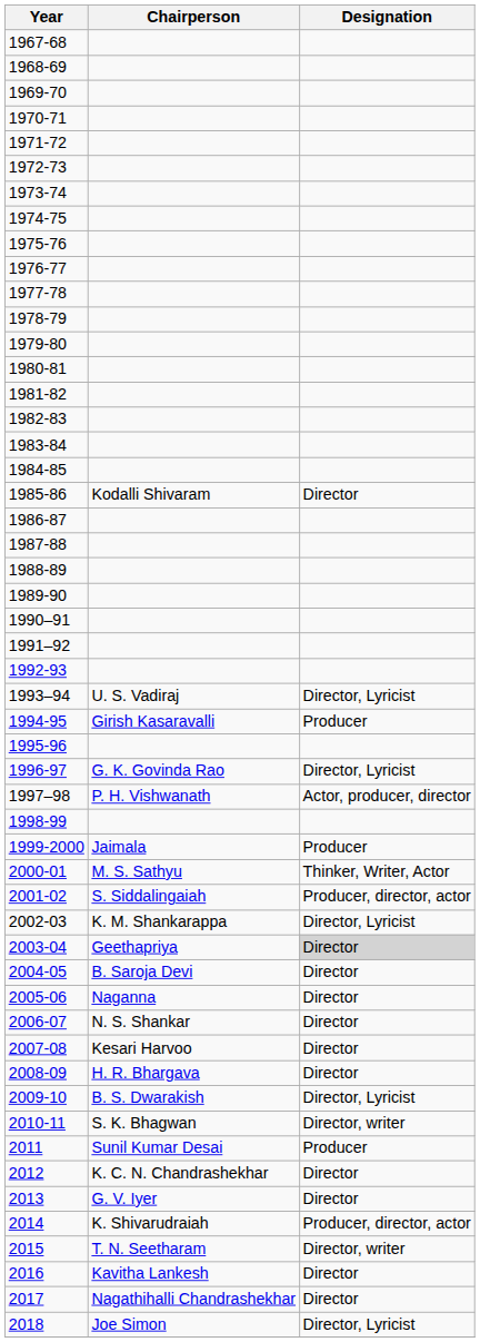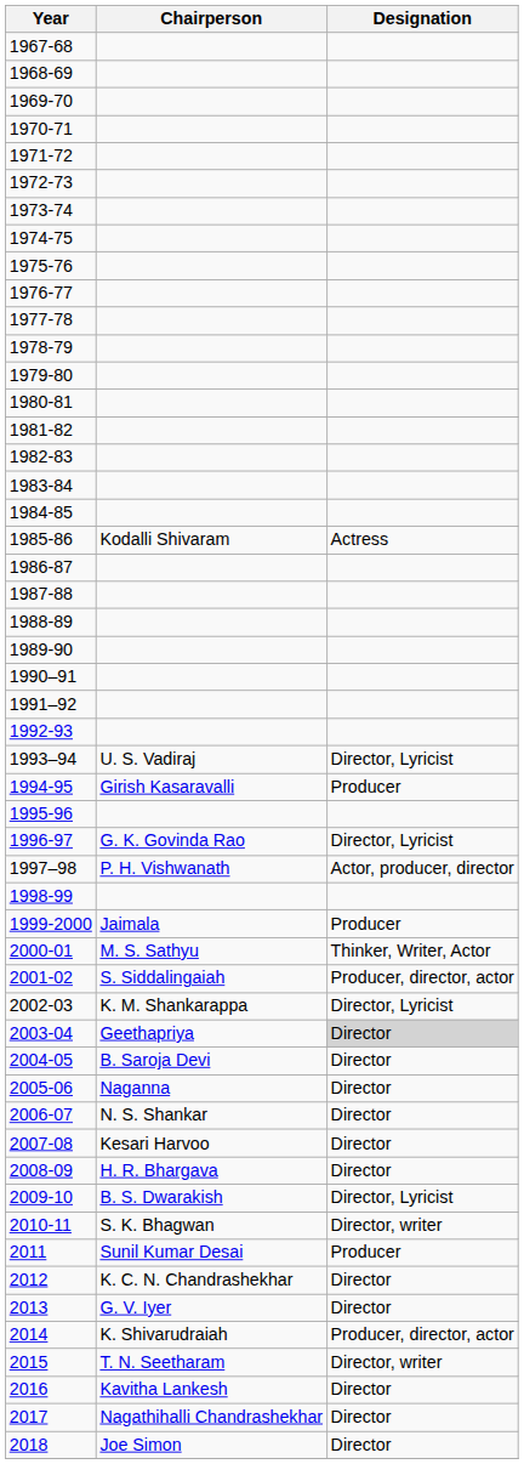 <table class="wikitable">
 <tr>
 <th>Year</th>
 <th>Chairperson</th>
 <th>Designation</th>
 </tr>
 <tr>
 <td>1967-68</td>
 <td></td>
 <td></td>
 </tr>
 <tr>
 <td>1968-69</td>
 <td></td>
 <td></td>
 </tr>
 <tr>
 <td>1969-70</td>
 <td></td>
 <td></td>
 </tr>
 <tr>
 <td>1970-71</td>
 <td></td>
 <td></td>
 </tr>
 <tr>
 <td>1971-72</td>
 <td></td>
 <td></td>
 </tr>
 <tr>
 <td>1972-73</td>
 <td></td>
 <td></td>
 </tr>
 <tr>
 <td>1973-74</td>
 <td></td>
 <td></td>
 </tr>
 <tr>
 <td>1974-75</td>
 <td></td>
 <td></td>
 </tr>
 <tr>
 <td>1975-76</td>
 <td></td>
 <td></td>
 </tr>
 <tr>
 <td>1976-77</td>
 <td></td>
 <td></td>
 </tr>
 <tr>
 <td>1977-78</td>
 <td></td>
 <td></td>
 </tr>
 <tr>
 <td>1978-79</td>
 <td></td>
 <td></td>
 </tr>
 <tr>
 <td>1979-80</td>
 <td></td>
 <td></td>
 </tr>
 <tr>
 <td>1980-81</td>
 <td></td>
 <td></td>
 </tr>
 <tr>
 <td>1981-82</td>
 <td></td>
 <td></td>
 </tr>
 <tr>
 <td>1982-83</td>
 <td></td>
 <td></td>
 </tr>
 <tr>
 <td>1983-84</td>
 <td></td>
 <td></td>
 </tr>
 <tr>
 <td>1984-85</td>
 <td></td>
 <td></td>
 </tr>
 <tr>
 <td>1985-86</td>
 <td>Kodalli Shivaram</td>
-<td>Director</td>
+<td>Actress</td>
 </tr>
 <tr>
 <td>1986-87</td>
 <td></td>
 <td></td>
 </tr>
 <tr>
 <td>1987-88</td>
 <td></td>
 <td></td>
 </tr>
 <tr>
 <td>1988-89</td>
 <td></td>
 <td></td>
 </tr>
 <tr>
 <td>1989-90</td>
 <td></td>
 <td></td>
 </tr>
 <tr>
 <td>1990–91</td>
 <td></td>
 <td></td>
 </tr>
 <tr>
 <td>1991–92</td>
 <td></td>
 <td></td>
 </tr>
 <tr>
 <td><a href='#'>1992-93</a></td>
 <td></td>
 <td></td>
 </tr>
 <tr>
 <td>1993–94</td>
 <td>U. S. Vadiraj</td>
 <td>Director, Lyricist</td>
 </tr>
 <tr>
 <td><a href='#'>1994-95</a></td>
 <td><a href='#'>Girish Kasaravalli</a></td>
 <td>Producer</td>
 </tr>
 <tr>
 <td><a href='#'>1995-96</a></td>
 <td></td>
 <td></td>
 </tr>
 <tr>
 <td><a href='#'>1996-97</a></td>
 <td><a href='#'>G. K. Govinda Rao</a></td>
 <td>Director, Lyricist</td>
 </tr>
 <tr>
 <td>1997–98</td>
 <td><a href='#'>P. H. Vishwanath</a></td>
 <td>Actor, producer, director</td>
 </tr>
 <tr>
 <td><a href='#'>1998-99</a></td>
 <td></td>
 <td></td>
 </tr>
 <tr>
 <td><a href='#'>1999-2000</a></td>
 <td><a href='#'>Jaimala</a></td>
 <td>Producer</td>
 </tr>
 <tr>
 <td><a href='#'>2000-01</a></td>
 <td><a href='#'>M. S. Sathyu</a></td>
 <td>Thinker, Writer, Actor</td>
 </tr>
 <tr>
 <td><a href='#'>2001-02</a></td>
 <td><a href='#'>S. Siddalingaiah</a></td>
 <td>Producer, director, actor</td>
 </tr>
 <tr>
 <td>2002-03</td>
 <td>K. M. Shankarappa</td>
 <td>Director, Lyricist</td>
 </tr>
 <tr>
 <td><a href='#'>2003-04</a></td>
 <td><a href='#'>Geethapriya</a></td>
 <td style="background: lightgrey;">Director</td>
 </tr>
 <tr>
 <td><a href='#'>2004-05</a></td>
 <td><a href='#'>B. Saroja Devi</a></td>
 <td>Director</td>
 </tr>
 <tr>
 <td><a href='#'>2005-06</a></td>
 <td><a href='#'>Naganna</a></td>
 <td>Director</td>
 </tr>
 <tr>
 <td><a href='#'>2006-07</a></td>
 <td>N. S. Shankar</td>
 <td>Director</td>
 </tr>
 <tr>
 <td><a href='#'>2007-08</a></td>
 <td>Kesari Harvoo</td>
 <td>Director</td>
 </tr>
 <tr>
 <td><a href='#'>2008-09</a></td>
 <td><a href='#'>H. R. Bhargava</a></td>
 <td>Director</td>
 </tr>
 <tr>
 <td><a href='#'>2009-10</a></td>
 <td><a href='#'>B. S. Dwarakish</a></td>
 <td>Director, Lyricist</td>
 </tr>
 <tr>
 <td><a href='#'>2010-11</a></td>
 <td>S. K. Bhagwan</td>
 <td>Director, writer</td>
 </tr>
 <tr>
 <td><a href='#'>2011</a></td>
 <td><a href='#'>Sunil Kumar Desai</a></td>
 <td>Producer</td>
 </tr>
 <tr>
 <td><a href='#'>2012</a></td>
 <td>K. C. N. Chandrashekhar</td>
 <td>Director</td>
 </tr>
 <tr>
 <td><a href='#'>2013</a></td>
 <td><a href='#'>G. V. Iyer</a></td>
 <td>Director</td>
 </tr>
 <tr>
 <td><a href='#'>2014</a></td>
 <td>K. Shivarudraiah</td>
 <td>Producer, director, actor</td>
 </tr>
 <tr>
 <td><a href='#'>2015</a></td>
 <td><a href='#'>T. N. Seetharam</a></td>
 <td>Director, writer</td>
 </tr>
 <tr>
 <td><a href='#'>2016</a></td>
 <td><a href='#'>Kavitha Lankesh</a></td>
 <td>Director</td>
 </tr>
 <tr>
 <td><a href='#'>2017</a></td>
 <td><a href='#'>Nagathihalli Chandrashekhar</a></td>
 <td>Director</td>
 </tr>
 <tr>
 <td><a href='#'>2018</a></td>
 <td><a href='#'>Joe Simon</a></td>
-<td>Director, Lyricist</td>
+<td>Director</td>
 </tr>
 <tr>
 </tr>
 </table>
